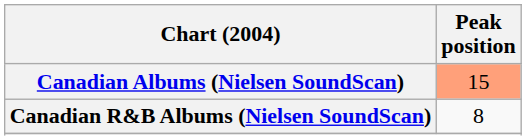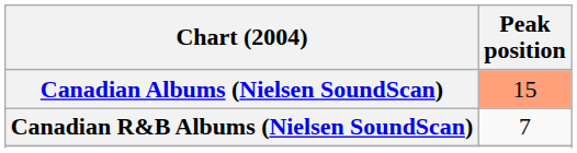 <table class="wikitable sortable plainrowheaders" style="text-align:center">
 <tr>
 <th scope="col">Chart (2004)</th>
 <th scope="col">Peak<br> position</th>
 </tr>
 <tr>
 <th scope="row"><a href='#'>Canadian Albums</a> (<a href='#'>Nielsen SoundScan</a>)</th>
 <td style="background: lightsalmon;">15</td>
 </tr>
 <tr>
 <th scope="row">Canadian R&B Albums (<a href='#'>Nielsen SoundScan</a>)</th>
-<td>8</td>
+<td>7</td>
 </tr>
 <tr>
 </tr>
 <tr>
 </tr>
 <tr>
 </tr>
 <tr>
 </tr>
 <tr>
 </tr>
 <tr>
 </tr>
 </table>
